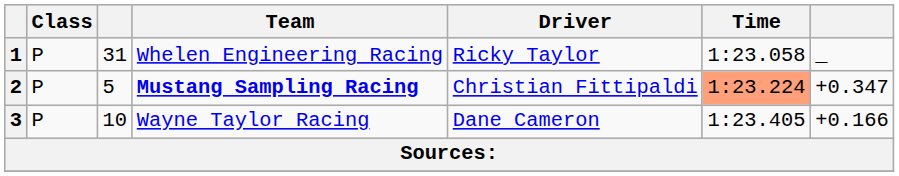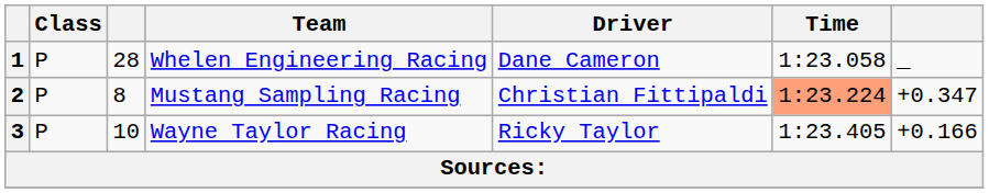 <table class="wikitable">
 <tr>
 <th scope="col"></th>
 <th scope="col">Class</th>
 <th scope="col"></th>
 <th scope="col">Team</th>
 <th scope="col">Driver</th>
 <th scope="col">Time</th>
 <th scope="col"></th>
 </tr>
 <tr>
 <th scope="row">1</th>
 <td>P</td>
-<td>31</td>
+<td>28</td>
 <td><a href='#'>Whelen Engineering Racing</a></td>
-<td><a href='#'>Ricky Taylor</a></td>
+<td><a href='#'>Dane Cameron</a></td>
 <td>1:23.058</td>
 <td>_</td>
 </tr>
 <tr>
 <th scope="row">2</th>
 <td>P</td>
-<td>5</td>
-<td><strong><a href='#'>Mustang Sampling Racing</a></strong></td>
+<td>8</td>
+<td><a href='#'>Mustang Sampling Racing</a></td>
 <td><a href='#'>Christian Fittipaldi</a></td>
 <td style="background: lightsalmon;">1:23.224</td>
 <td>+0.347</td>
 </tr>
 <tr>
 <th scope="row">3</th>
 <td>P</td>
 <td>10</td>
 <td><a href='#'>Wayne Taylor Racing</a></td>
-<td><a href='#'>Dane Cameron</a></td>
+<td><a href='#'>Ricky Taylor</a></td>
 <td>1:23.405</td>
 <td>+0.166</td>
 </tr>
 <tr>
 <th colspan="7">Sources:</th>
 </tr>
 <tr>
 </tr>
 </table>
